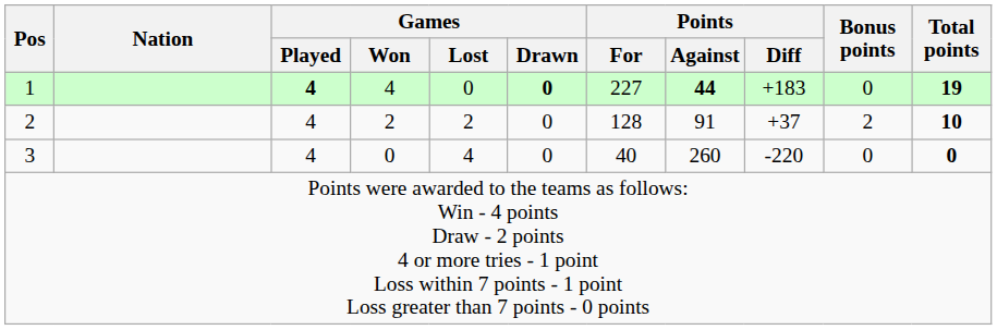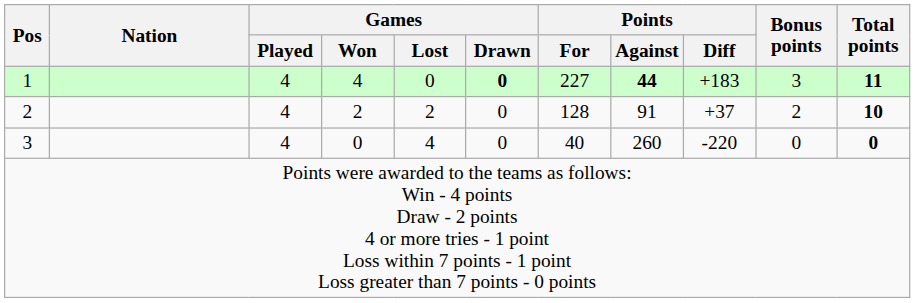 <table class="wikitable" style="text-align:center">
 <tr>
 <th rowspan="2" style="width:5%;">Pos</th>
 <th rowspan="2" style="width:22%;">Nation</th>
 <th colspan="4" style="width:32%;">Games</th>
 <th colspan="3" style="width:32%;">Points</th>
 <th rowspan="2" style="width:9%;">Bonus<br>points</th>
 <th rowspan="2" style="width:9%;">Total<br>points</th>
 </tr>
 <tr>
 <th style="width:8%;">Played</th>
 <th style="width:8%;">Won</th>
 <th style="width:8%;">Lost</th>
 <th style="width:8%;">Drawn</th>
 <th style="width:8%;">For</th>
 <th style="width:8%;">Against</th>
 <th style="width:8%;">Diff</th>
 </tr>
 <tr bgcolor="#ccffcc">
 <td>1</td>
 <td align="left"></td>
-<td><strong>4</strong></td>
+<td>4</td>
 <td>4</td>
 <td>0</td>
 <td><strong>0</strong></td>
 <td>227</td>
 <td><strong>44</strong></td>
 <td>+183</td>
-<td>0</td>
-<td><strong>19</strong></td>
+<td>3</td>
+<td><strong>11</strong></td>
 </tr>
 <tr>
 <td>2</td>
 <td align="left"></td>
 <td>4</td>
 <td>2</td>
 <td>2</td>
 <td>0</td>
 <td>128</td>
 <td>91</td>
 <td>+37</td>
 <td>2</td>
 <td><strong>10</strong></td>
 </tr>
 <tr>
 <td>3</td>
 <td align="left"></td>
 <td>4</td>
 <td>0</td>
 <td>4</td>
 <td>0</td>
 <td>40</td>
 <td>260</td>
 <td>-220</td>
 <td>0</td>
 <td><strong>0</strong></td>
 </tr>
 <tr>
 <td colspan="100%" style="text-align:center;">Points were awarded to the teams as follows:<br>Win - 4 points<br>Draw - 2 points<br> 4 or more tries - 1 point<br> Loss within 7 points - 1 point<br>Loss greater than 7 points - 0 points</td>
 </tr>
 </table>
